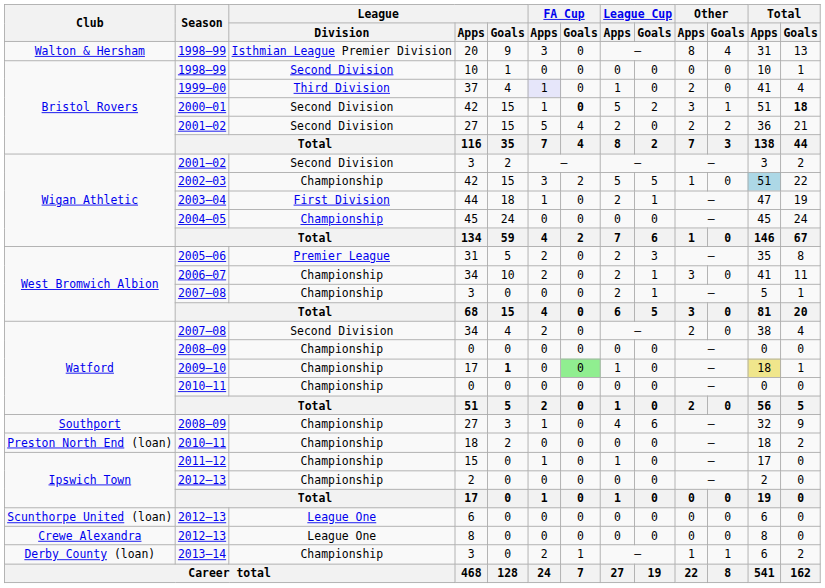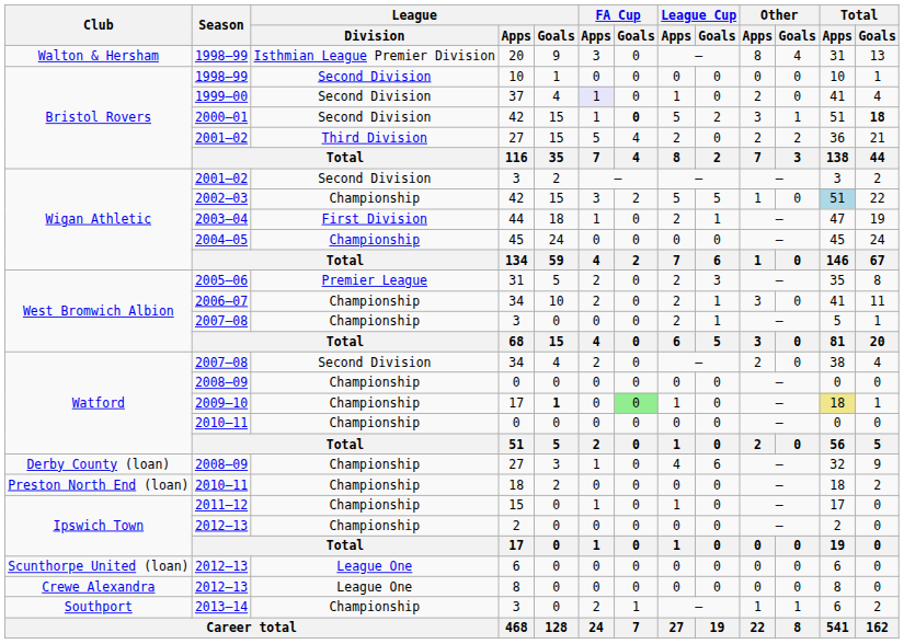 <table class="wikitable" style="text-align:center">
 <tr>
 <th rowspan="2">Club</th>
 <th rowspan="2">Season</th>
 <th colspan="3">League</th>
 <th colspan="2"><a href='#'>FA Cup</a></th>
 <th colspan="2"><a href='#'>League Cup</a></th>
 <th colspan="2">Other</th>
 <th colspan="2">Total</th>
 </tr>
 <tr>
 <th>Division</th>
 <th>Apps</th>
 <th>Goals</th>
 <th>Apps</th>
 <th>Goals</th>
 <th>Apps</th>
 <th>Goals</th>
 <th>Apps</th>
 <th>Goals</th>
 <th>Apps</th>
 <th>Goals</th>
 </tr>
 <tr>
 <td><a href='#'>Walton & Hersham</a></td>
 <td><a href='#'>1998–99</a></td>
 <td><a href='#'>Isthmian League</a> Premier Division</td>
 <td>20</td>
 <td>9</td>
 <td>3</td>
 <td>0</td>
 <td colspan="2">—</td>
 <td>8</td>
 <td>4</td>
 <td>31</td>
 <td>13</td>
 </tr>
 <tr>
 <td rowspan="5"><a href='#'>Bristol Rovers</a></td>
 <td><a href='#'>1998–99</a></td>
 <td><a href='#'>Second Division</a></td>
 <td>10</td>
 <td>1</td>
 <td>0</td>
 <td>0</td>
 <td>0</td>
 <td>0</td>
 <td>0</td>
 <td>0</td>
 <td>10</td>
 <td>1</td>
 </tr>
 <tr>
 <td><a href='#'>1999–00</a></td>
-<td><a href='#'>Third Division</a></td>
+<td>Second Division</td>
 <td>37</td>
 <td>4</td>
 <td style="background: lavender;">1</td>
 <td>0</td>
 <td>1</td>
 <td>0</td>
 <td>2</td>
 <td>0</td>
 <td>41</td>
 <td>4</td>
 </tr>
 <tr>
 <td><a href='#'>2000–01</a></td>
 <td>Second Division</td>
 <td>42</td>
 <td>15</td>
 <td>1</td>
 <td><strong>0</strong></td>
 <td>5</td>
 <td>2</td>
 <td>3</td>
 <td>1</td>
 <td>51</td>
 <td><strong>18</strong></td>
 </tr>
 <tr>
 <td><a href='#'>2001–02</a></td>
-<td>Second Division</td>
+<td><a href='#'>Third Division</a></td>
 <td>27</td>
 <td>15</td>
 <td>5</td>
 <td>4</td>
 <td>2</td>
 <td>0</td>
 <td>2</td>
 <td>2</td>
 <td>36</td>
 <td>21</td>
 </tr>
 <tr>
 <th colspan="2">Total</th>
 <th>116</th>
 <th>35</th>
 <th>7</th>
 <th>4</th>
 <th>8</th>
 <th>2</th>
 <th>7</th>
 <th>3</th>
 <th>138</th>
 <th>44</th>
 </tr>
 <tr>
 <td rowspan="5"><a href='#'>Wigan Athletic</a></td>
 <td><a href='#'>2001–02</a></td>
 <td>Second Division</td>
 <td>3</td>
 <td>2</td>
 <td colspan="2">—</td>
 <td colspan="2">—</td>
 <td colspan="2">—</td>
 <td>3</td>
 <td>2</td>
 </tr>
 <tr>
 <td><a href='#'>2002–03</a></td>
 <td>Championship</td>
 <td>42</td>
 <td>15</td>
 <td>3</td>
 <td>2</td>
 <td>5</td>
 <td>5</td>
 <td>1</td>
 <td>0</td>
 <td style="background: lightblue;">51</td>
 <td>22</td>
 </tr>
 <tr>
 <td><a href='#'>2003–04</a></td>
 <td><a href='#'>First Division</a></td>
 <td>44</td>
 <td>18</td>
 <td>1</td>
 <td>0</td>
 <td>2</td>
 <td>1</td>
 <td colspan="2">—</td>
 <td>47</td>
 <td>19</td>
 </tr>
 <tr>
 <td><a href='#'>2004–05</a></td>
 <td><a href='#'>Championship</a></td>
 <td>45</td>
 <td>24</td>
 <td>0</td>
 <td>0</td>
 <td>0</td>
 <td>0</td>
 <td colspan="2">—</td>
 <td>45</td>
 <td>24</td>
 </tr>
 <tr>
 <th colspan="2">Total</th>
 <th>134</th>
 <th>59</th>
 <th>4</th>
 <th>2</th>
 <th>7</th>
 <th>6</th>
 <th>1</th>
 <th>0</th>
 <th>146</th>
 <th>67</th>
 </tr>
 <tr>
 <td rowspan="4"><a href='#'>West Bromwich Albion</a></td>
 <td><a href='#'>2005–06</a></td>
 <td><a href='#'>Premier League</a></td>
 <td>31</td>
 <td>5</td>
 <td>2</td>
 <td>0</td>
 <td>2</td>
 <td>3</td>
 <td colspan="2">—</td>
 <td>35</td>
 <td>8</td>
 </tr>
 <tr>
 <td><a href='#'>2006–07</a></td>
 <td>Championship</td>
 <td>34</td>
 <td>10</td>
 <td>2</td>
 <td>0</td>
 <td>2</td>
 <td>1</td>
 <td>3</td>
 <td>0</td>
 <td>41</td>
 <td>11</td>
 </tr>
 <tr>
 <td><a href='#'>2007–08</a></td>
 <td>Championship</td>
 <td>3</td>
 <td>0</td>
 <td>0</td>
 <td>0</td>
 <td>2</td>
 <td>1</td>
 <td colspan="2">—</td>
 <td>5</td>
 <td>1</td>
 </tr>
 <tr>
 <th colspan="2">Total</th>
 <th>68</th>
 <th>15</th>
 <th>4</th>
 <th>0</th>
 <th>6</th>
 <th>5</th>
 <th>3</th>
 <th>0</th>
 <th>81</th>
 <th>20</th>
 </tr>
 <tr>
 <td rowspan="5"><a href='#'>Watford</a></td>
 <td><a href='#'>2007–08</a></td>
 <td>Second Division</td>
 <td>34</td>
 <td>4</td>
 <td>2</td>
 <td>0</td>
 <td colspan="2">—</td>
 <td>2</td>
 <td>0</td>
 <td>38</td>
 <td>4</td>
 </tr>
 <tr>
 <td><a href='#'>2008–09</a></td>
 <td>Championship</td>
 <td>0</td>
 <td>0</td>
 <td>0</td>
 <td>0</td>
 <td>0</td>
 <td>0</td>
 <td colspan="2">—</td>
 <td>0</td>
 <td>0</td>
 </tr>
 <tr>
 <td><a href='#'>2009–10</a></td>
 <td>Championship</td>
 <td>17</td>
 <td><strong>1</strong></td>
 <td>0</td>
 <td style="background: lightgreen;">0</td>
 <td>1</td>
 <td>0</td>
 <td colspan="2">—</td>
 <td style="background: khaki;">18</td>
 <td>1</td>
 </tr>
 <tr>
 <td><a href='#'>2010–11</a></td>
 <td>Championship</td>
 <td>0</td>
 <td>0</td>
 <td>0</td>
 <td>0</td>
 <td>0</td>
 <td>0</td>
 <td colspan="2">—</td>
 <td>0</td>
 <td>0</td>
 </tr>
 <tr>
 <th colspan="2">Total</th>
 <th>51</th>
 <th>5</th>
 <th>2</th>
 <th>0</th>
 <th>1</th>
 <th>0</th>
 <th>2</th>
 <th>0</th>
 <th>56</th>
 <th>5</th>
 </tr>
 <tr>
-<td><a href='#'>Southport</a></td>
+<td><a href='#'>Derby County</a> (loan)</td>
 <td><a href='#'>2008–09</a></td>
 <td>Championship</td>
 <td>27</td>
 <td>3</td>
 <td>1</td>
 <td>0</td>
 <td>4</td>
 <td>6</td>
 <td colspan="2">—</td>
 <td>32</td>
 <td>9</td>
 </tr>
 <tr>
 <td><a href='#'>Preston North End</a> (loan)</td>
 <td><a href='#'>2010–11</a></td>
 <td>Championship</td>
 <td>18</td>
 <td>2</td>
 <td>0</td>
 <td>0</td>
 <td>0</td>
 <td>0</td>
 <td colspan="2">—</td>
 <td>18</td>
 <td>2</td>
 </tr>
 <tr>
 <td rowspan="3"><a href='#'>Ipswich Town</a></td>
 <td><a href='#'>2011–12</a></td>
 <td>Championship</td>
 <td>15</td>
 <td>0</td>
 <td>1</td>
 <td>0</td>
 <td>1</td>
 <td>0</td>
 <td colspan="2">—</td>
 <td>17</td>
 <td>0</td>
 </tr>
 <tr>
 <td><a href='#'>2012–13</a></td>
 <td>Championship</td>
 <td>2</td>
 <td>0</td>
 <td>0</td>
 <td>0</td>
 <td>0</td>
 <td>0</td>
 <td colspan="2">—</td>
 <td>2</td>
 <td>0</td>
 </tr>
 <tr>
 <th colspan="2">Total</th>
 <th>17</th>
 <th>0</th>
 <th>1</th>
 <th>0</th>
 <th>1</th>
 <th>0</th>
 <th>0</th>
 <th>0</th>
 <th>19</th>
 <th>0</th>
 </tr>
 <tr>
 <td><a href='#'>Scunthorpe United</a> (loan)</td>
 <td><a href='#'>2012–13</a></td>
 <td><a href='#'>League One</a></td>
 <td>6</td>
 <td>0</td>
 <td>0</td>
 <td>0</td>
 <td>0</td>
 <td>0</td>
 <td>0</td>
 <td>0</td>
 <td>6</td>
 <td>0</td>
 </tr>
 <tr>
 <td><a href='#'>Crewe Alexandra</a></td>
 <td><a href='#'>2012–13</a></td>
 <td>League One</td>
 <td>8</td>
 <td>0</td>
 <td>0</td>
 <td>0</td>
 <td>0</td>
 <td>0</td>
 <td>0</td>
 <td>0</td>
 <td>8</td>
 <td>0</td>
 </tr>
 <tr>
-<td><a href='#'>Derby County</a> (loan)</td>
+<td><a href='#'>Southport</a></td>
 <td><a href='#'>2013–14</a></td>
 <td>Championship</td>
 <td>3</td>
 <td>0</td>
 <td>2</td>
 <td>1</td>
 <td colspan="2">—</td>
 <td>1</td>
 <td>1</td>
 <td>6</td>
 <td>2</td>
 </tr>
 <tr>
 <th colspan="3">Career total</th>
 <th>468</th>
 <th>128</th>
 <th>24</th>
 <th>7</th>
 <th>27</th>
 <th>19</th>
 <th>22</th>
 <th>8</th>
 <th>541</th>
 <th>162</th>
 </tr>
 </table>
